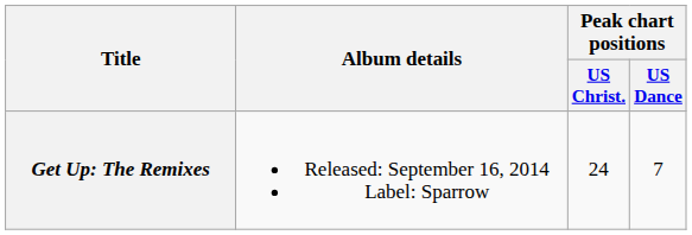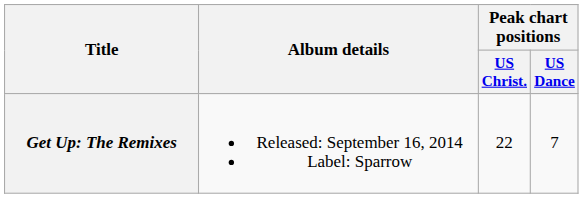 <table class="wikitable plainrowheaders" style="text-align:center;">
 <tr>
 <th scope="col" rowspan="2" style="width:11em;">Title</th>
 <th scope="col" rowspan="2" style="width:16em;">Album details</th>
 <th scope="col" colspan="2">Peak chart positions</th>
 </tr>
 <tr>
 <th scope="col" style="width:2.5em;font-size:90%;"><a href='#'>US<br>Christ.</a><br></th>
 <th scope="col" style="width:2.5em;font-size:90%;"><a href='#'>US<br>Dance</a></th>
 </tr>
 <tr>
 <th scope="row"><em>Get Up: The Remixes</em></th>
 <td><br><ul><li>Released: September 16, 2014</li><li>Label: Sparrow</li></ul></td>
-<td>24</td>
+<td>22</td>
 <td>7</td>
 </tr>
 </table>
